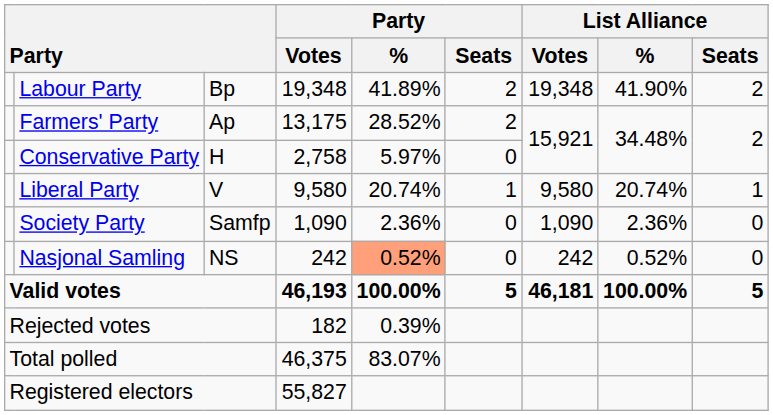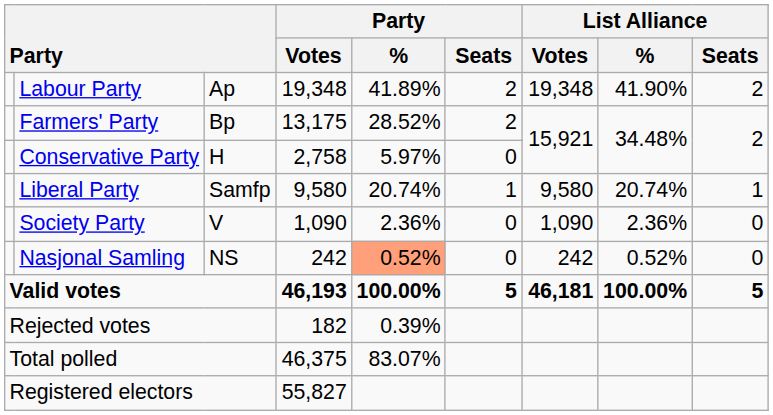 <table class="wikitable" border="1" style="text-align:right;">
 <tr>
 <th style="text-align:left;" valign=bottom rowspan=2 colspan=3>Party</th>
 <th colspan=3>Party</th>
 <th colspan=3>List Alliance</th>
 </tr>
 <tr>
 <th align=center valign=bottom width="50">Votes</th>
 <th align=center valign=bottom width="50">%</th>
 <th align=center valign=bottom width="50">Seats</th>
 <th align=center valign=bottom width="50">Votes</th>
 <th align=center valign=bottom width="50">%</th>
 <th align=center valign=bottom width="50">Seats</th>
 </tr>
 <tr>
 <td></td>
 <td align=left><a href='#'>Labour Party</a></td>
-<td align=left>Bp</td>
+<td align=left>Ap</td>
 <td>19,348</td>
 <td>41.89%</td>
 <td>2</td>
 <td>19,348</td>
 <td>41.90%</td>
 <td>2</td>
 </tr>
 <tr>
 <td></td>
 <td align=left><a href='#'>Farmers' Party</a></td>
-<td align=left>Ap</td>
+<td align=left>Bp</td>
 <td>13,175</td>
 <td>28.52%</td>
 <td>2</td>
 <td rowspan=2>15,921</td>
 <td rowspan=2>34.48%</td>
 <td rowspan=2>2</td>
 </tr>
 <tr>
 <td></td>
 <td align=left><a href='#'>Conservative Party</a></td>
 <td align=left>H</td>
 <td>2,758</td>
 <td>5.97%</td>
 <td>0</td>
 </tr>
 <tr>
 <td></td>
 <td align=left><a href='#'>Liberal Party</a></td>
-<td align=left>V</td>
+<td align=left>Samfp</td>
 <td>9,580</td>
 <td>20.74%</td>
 <td>1</td>
 <td>9,580</td>
 <td>20.74%</td>
 <td>1</td>
 </tr>
 <tr>
 <td></td>
 <td align=left><a href='#'>Society Party</a></td>
-<td align=left>Samfp</td>
+<td align=left>V</td>
 <td>1,090</td>
 <td>2.36%</td>
 <td>0</td>
 <td>1,090</td>
 <td>2.36%</td>
 <td>0</td>
 </tr>
 <tr>
 <td></td>
 <td align=left><a href='#'>Nasjonal Samling</a></td>
 <td align=left>NS</td>
 <td>242</td>
 <td style="background: lightsalmon;">0.52%</td>
 <td>0</td>
 <td>242</td>
 <td>0.52%</td>
 <td>0</td>
 </tr>
 <tr style="font-weight:bold">
 <td align=left colspan=3>Valid votes</td>
 <td>46,193</td>
 <td>100.00%</td>
 <td>5</td>
 <td>46,181</td>
 <td>100.00%</td>
 <td>5</td>
 </tr>
 <tr>
 <td align=left colspan=3>Rejected votes</td>
 <td>182</td>
 <td>0.39%</td>
 <td></td>
 <td></td>
 <td></td>
 <td></td>
 </tr>
 <tr>
 <td align=left colspan=3>Total polled</td>
 <td>46,375</td>
 <td>83.07%</td>
 <td></td>
 <td></td>
 <td></td>
 <td></td>
 </tr>
 <tr>
 <td align=left colspan=3>Registered electors</td>
 <td>55,827</td>
 <td></td>
 <td></td>
 <td></td>
 <td></td>
 <td></td>
 </tr>
 </table>
